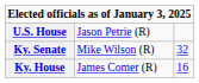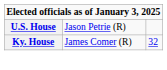 <table class=wikitable>
 <tr>
 <td colspan="3"><strong>Elected officials as of January 3, 2025</strong></td>
 </tr>
 <tr>
 <th scope=row><a href='#'>U.S. House</a></th>
 <td><a href='#'>Jason Petrie</a> (R)</td>
 <td></td>
 </tr>
 <tr>
-<th scope=row><a href='#'>Ky. Senate</a></th>
-<td><a href='#'>Mike Wilson</a> (R)</td>
+<th scope=row><a href='#'>Ky. House</a></th>
+<td><a href='#'>James Comer</a> (R)</td>
 <td><a href='#'>32</a></td>
 </tr>
-<tr>
-<th scope=row><a href='#'>Ky. House</a></th>
-<td><a href='#'>James Comer</a> (R)</td>
-<td><a href='#'>16</a></td>
-</tr>
 </table>
